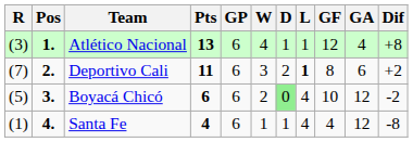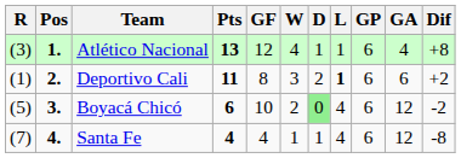 <table class="wikitable sortable" style="text-align: center;">
 <tr>
 <th align="center">R</th>
 <th align="center">Pos</th>
 <th align="center">Team</th>
 <th align="center">Pts</th>
-<th align="center">GP</th>
+<th align="center">GF</th>
 <th align="center">W</th>
 <th align="center">D</th>
 <th align="center">L</th>
-<th align="center">GF</th>
+<th align="center">GP</th>
 <th align="center">GA</th>
 <th align="center">Dif</th>
 </tr>
 <tr style="background: #CCFFCC;">
 <td>(3)</td>
 <td><strong>1.</strong></td>
 <td align="left"><a href='#'>Atlético Nacional</a></td>
 <td><strong>13</strong></td>
-<td>6</td>
+<td>12</td>
 <td>4</td>
 <td>1</td>
 <td>1</td>
-<td>12</td>
+<td>6</td>
 <td>4</td>
 <td>+8</td>
 </tr>
 <tr>
-<td>(7)</td>
+<td>(1)</td>
 <td><strong>2.</strong></td>
 <td align="left"><a href='#'>Deportivo Cali</a></td>
 <td><strong>11</strong></td>
-<td>6</td>
+<td>8</td>
 <td>3</td>
 <td>2</td>
 <td><strong>1</strong></td>
-<td>8</td>
+<td>6</td>
 <td>6</td>
 <td>+2</td>
 </tr>
 <tr>
 <td>(5)</td>
 <td><strong>3.</strong></td>
 <td align="left"><a href='#'>Boyacá Chicó</a></td>
 <td><strong>6</strong></td>
-<td>6</td>
+<td>10</td>
 <td>2</td>
 <td style="background: lightgreen;">0</td>
 <td>4</td>
-<td>10</td>
+<td>6</td>
 <td>12</td>
 <td>-2</td>
 </tr>
 <tr>
-<td>(1)</td>
+<td>(7)</td>
 <td><strong>4.</strong></td>
 <td align="left"><a href='#'>Santa Fe</a></td>
 <td><strong>4</strong></td>
-<td>6</td>
+<td>4</td>
 <td>1</td>
 <td>1</td>
 <td>4</td>
-<td>4</td>
+<td>6</td>
 <td>12</td>
 <td>-8</td>
 </tr>
 </table>
